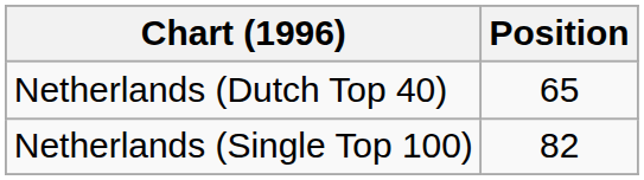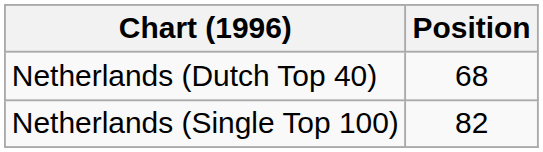 <table class="wikitable sortable">
 <tr>
 <th>Chart (1996)</th>
 <th>Position</th>
 </tr>
 <tr>
 <td>Netherlands (Dutch Top 40)</td>
-<td align="center">65</td>
+<td align="center">68</td>
 </tr>
 <tr>
 <td>Netherlands (Single Top 100)</td>
 <td align="center">82</td>
 </tr>
 </table>
